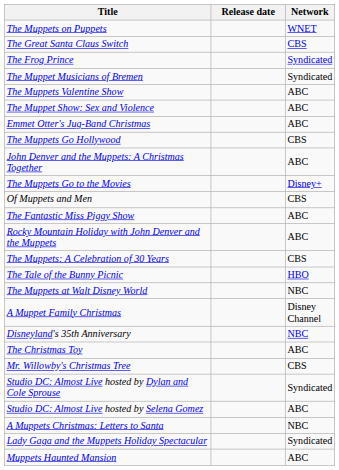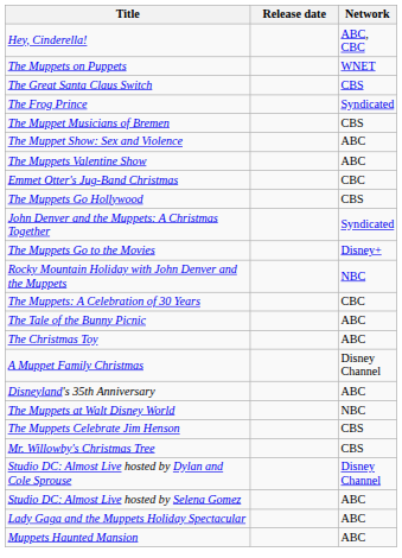 <table class="wikitable sortable">
 <tr>
 <th width=321>Title</th>
 <th width=110>Release date</th>
 <th width=50>Network</th>
+</tr>
+<tr>
+<td><em><a href='#'>Hey, Cinderella!</a></em></td>
+<td></td>
+<td><a href='#'> ABC</a>, <a href='#'> CBC</a></td>
 </tr>
 <tr>
 <td><em><a href='#'>The Muppets on Puppets</a></em></td>
 <td></td>
 <td><a href='#'>WNET</a></td>
 </tr>
 <tr>
 <td><em><a href='#'>The Great Santa Claus Switch</a></em></td>
 <td></td>
 <td><a href='#'>CBS</a></td>
 </tr>
 <tr>
 <td><em><a href='#'>The Frog Prince</a></em></td>
 <td></td>
 <td><a href='#'> Syndicated</a></td>
 </tr>
 <tr>
 <td><em><a href='#'>The Muppet Musicians of Bremen</a></em></td>
 <td></td>
-<td>Syndicated</td>
+<td>CBS</td>
+</tr>
+<tr>
+<td><em><a href='#'>The Muppet Show: Sex and Violence</a></em></td>
+<td></td>
+<td>ABC</td>
 </tr>
 <tr>
 <td><em><a href='#'>The Muppets Valentine Show</a></em></td>
 <td></td>
 <td>ABC</td>
 </tr>
 <tr>
-<td><em><a href='#'>The Muppet Show: Sex and Violence</a></em></td>
-<td></td>
-<td>ABC</td>
-</tr>
-<tr>
 <td><em><a href='#'>Emmet Otter's Jug-Band Christmas</a></em></td>
 <td></td>
-<td>ABC</td>
+<td>CBC</td>
 </tr>
 <tr>
 <td><em><a href='#'>The Muppets Go Hollywood</a></em></td>
 <td></td>
 <td>CBS</td>
 </tr>
 <tr>
 <td><em><a href='#'>John Denver and the Muppets: A Christmas Together</a></em></td>
 <td></td>
-<td>ABC</td>
+<td><a href='#'> Syndicated</a></td>
 </tr>
 <tr>
 <td><em><a href='#'>The Muppets Go to the Movies</a></em></td>
 <td></td>
 <td><a href='#'>Disney+</a></td>
 </tr>
 <tr>
-<td><em>Of Muppets and Men</em></td>
+<td><em><a href='#'>Rocky Mountain Holiday with John Denver and the Muppets</a></em></td>
 <td></td>
-<td>CBS</td>
+<td><a href='#'>NBC</a></td>
 </tr>
 <tr>
-<td><em><a href='#'>The Fantastic Miss Piggy Show</a></em></td>
+<td><em><a href='#'>The Muppets: A Celebration of 30 Years</a></em></td>
+<td></td>
+<td>CBC</td>
+</tr>
+<tr>
+<td><em><a href='#'>The Tale of the Bunny Picnic</a></em></td>
 <td></td>
 <td>ABC</td>
 </tr>
 <tr>
-<td><em><a href='#'>Rocky Mountain Holiday with John Denver and the Muppets</a></em></td>
+<td><em><a href='#'>The Christmas Toy</a></em></td>
 <td></td>
 <td>ABC</td>
-</tr>
-<tr>
-<td><em><a href='#'>The Muppets: A Celebration of 30 Years</a></em></td>
-<td></td>
-<td>CBS</td>
-</tr>
-<tr>
-<td><em><a href='#'>The Tale of the Bunny Picnic</a></em></td>
-<td></td>
-<td><a href='#'>HBO</a></td>
-</tr>
-<tr>
-<td><em><a href='#'>The Muppets at Walt Disney World</a></em></td>
-<td></td>
-<td>NBC</td>
 </tr>
 <tr>
 <td><em><a href='#'>A Muppet Family Christmas</a></em></td>
 <td></td>
 <td>Disney Channel</td>
 </tr>
 <tr>
 <td><em><a href='#'>Disneyland</a>'s 35th Anniversary</em></td>
 <td></td>
-<td><a href='#'>NBC</a></td>
+<td>ABC</td>
 </tr>
 <tr>
-<td><em><a href='#'>The Christmas Toy</a></em></td>
+<td><em><a href='#'>The Muppets at Walt Disney World</a></em></td>
 <td></td>
-<td>ABC</td>
+<td>NBC</td>
+</tr>
+<tr>
+<td><em><a href='#'>The Muppets Celebrate Jim Henson</a></em></td>
+<td></td>
+<td>CBS</td>
 </tr>
 <tr>
 <td><em><a href='#'>Mr. Willowby's Christmas Tree</a></em></td>
 <td></td>
 <td>CBS</td>
 </tr>
 <tr>
 <td><em><a href='#'>Studio DC: Almost Live</a> hosted by <a href='#'>Dylan and Cole Sprouse</a></em></td>
 <td></td>
-<td>Syndicated</td>
+<td><a href='#'>Disney Channel</a></td>
 </tr>
 <tr>
 <td><em><a href='#'>Studio DC: Almost Live</a> hosted by <a href='#'>Selena Gomez</a></em></td>
 <td></td>
 <td>ABC</td>
 </tr>
 <tr>
-<td><em><a href='#'>A Muppets Christmas: Letters to Santa</a></em></td>
-<td></td>
-<td>NBC</td>
-</tr>
-<tr>
 <td><em><a href='#'>Lady Gaga and the Muppets Holiday Spectacular</a></em></td>
 <td></td>
-<td>Syndicated</td>
+<td>ABC</td>
 </tr>
 <tr>
 <td><em><a href='#'>Muppets Haunted Mansion</a></em></td>
 <td></td>
 <td>ABC</td>
 </tr>
 </table>
